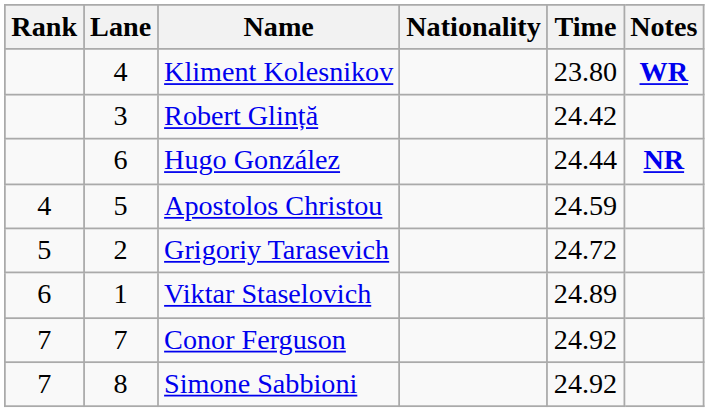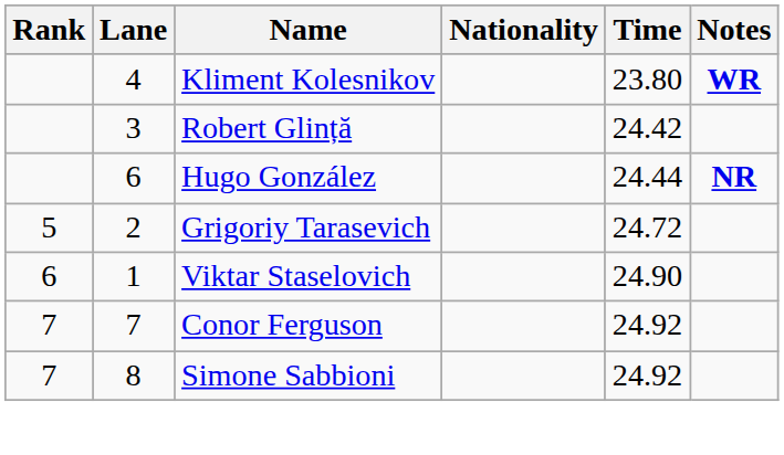 <table class="wikitable sortable" style="text-align:center">
 <tr>
 <th>Rank</th>
 <th>Lane</th>
 <th>Name</th>
 <th>Nationality</th>
 <th>Time</th>
 <th>Notes</th>
 </tr>
 <tr>
 <td></td>
 <td>4</td>
 <td align=left><a href='#'>Kliment Kolesnikov</a></td>
 <td align=left></td>
 <td>23.80</td>
 <td><strong><a href='#'>WR</a></strong></td>
 </tr>
 <tr>
 <td></td>
 <td>3</td>
 <td align=left><a href='#'>Robert Glință</a></td>
 <td align=left></td>
 <td>24.42</td>
 <td></td>
 </tr>
 <tr>
 <td></td>
 <td>6</td>
 <td align=left><a href='#'>Hugo González</a></td>
 <td align=left></td>
 <td>24.44</td>
 <td><strong><a href='#'>NR</a></strong></td>
 </tr>
 <tr>
-<td>4</td>
-<td>5</td>
-<td align=left><a href='#'>Apostolos Christou</a></td>
-<td align=left></td>
-<td>24.59</td>
-<td></td>
-</tr>
-<tr>
 <td>5</td>
 <td>2</td>
 <td align=left><a href='#'>Grigoriy Tarasevich</a></td>
 <td align=left></td>
 <td>24.72</td>
 <td></td>
 </tr>
 <tr>
 <td>6</td>
 <td>1</td>
 <td align=left><a href='#'>Viktar Staselovich</a></td>
 <td align=left></td>
-<td>24.89</td>
+<td>24.90</td>
 <td></td>
 </tr>
 <tr>
 <td>7</td>
 <td>7</td>
 <td align=left><a href='#'>Conor Ferguson</a></td>
 <td align=left></td>
 <td>24.92</td>
 <td></td>
 </tr>
 <tr>
 <td>7</td>
 <td>8</td>
 <td align=left><a href='#'>Simone Sabbioni</a></td>
 <td align=left></td>
 <td>24.92</td>
 <td></td>
 </tr>
 </table>
